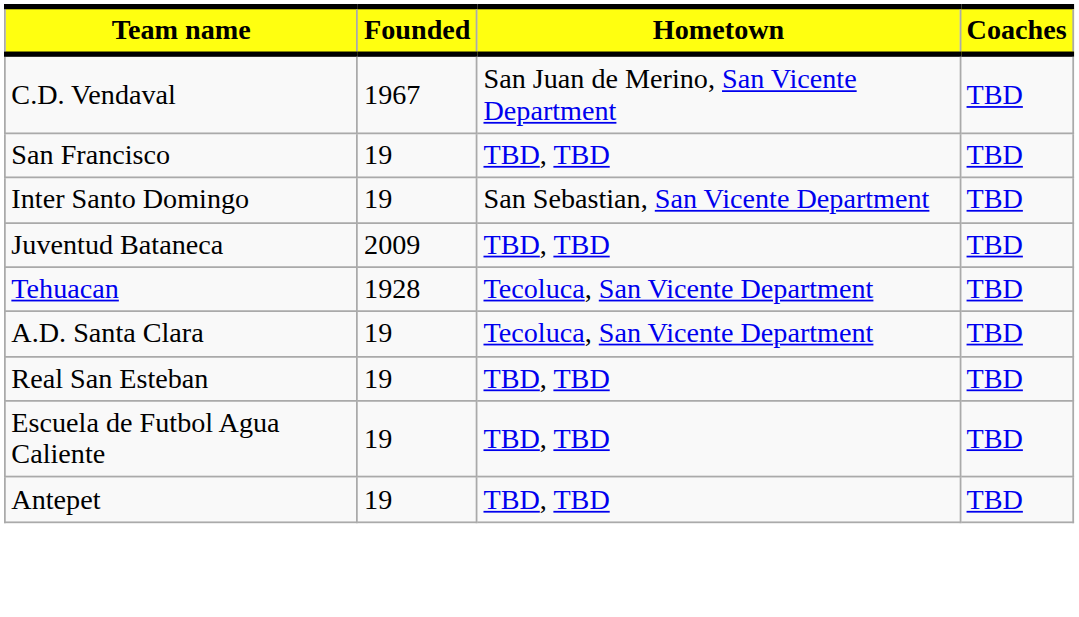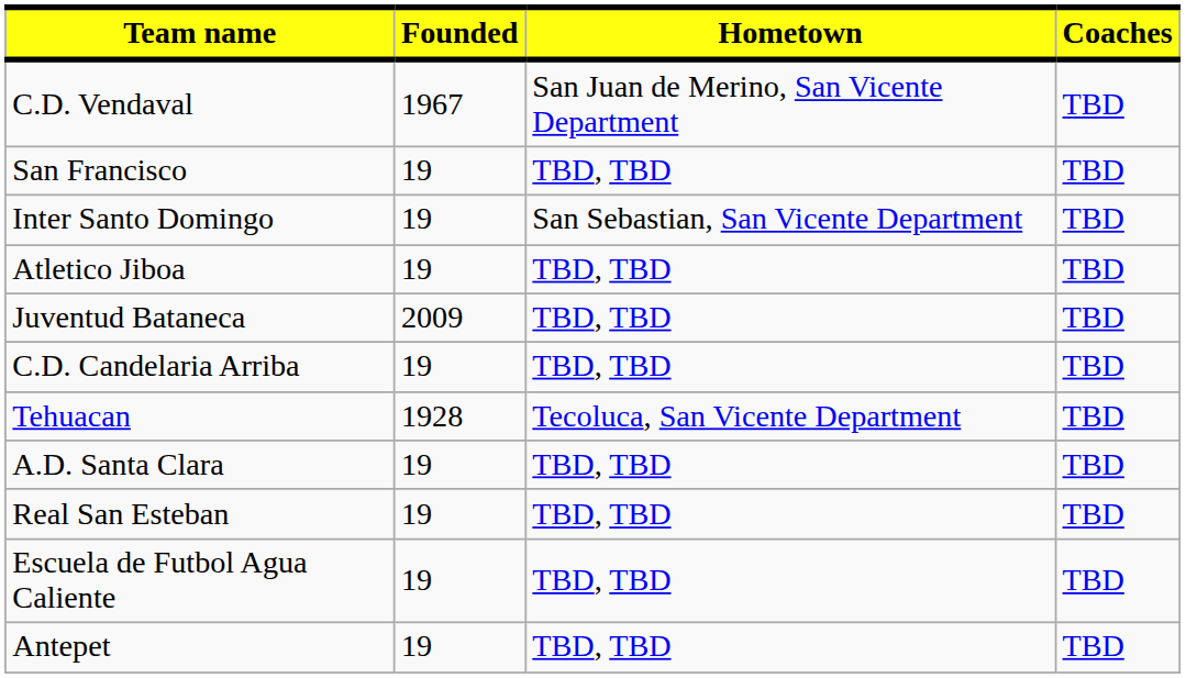 <table class="wikitable">
 <tr>
 <th style="background:#FFFF10; color:black; border-top:black 3px solid; border-bottom:black 3px solid;">Team name</th>
 <th style="background:#FFFF10; color:black; border-top:black 3px solid; border-bottom:black 3px solid;">Founded</th>
 <th style="background:#FFFF10; color:black; border-top:black 3px solid; border-bottom:black 3px solid;">Hometown</th>
 <th style="background:#FFFF10; color:black; border-top:black 3px solid; border-bottom:black 3px solid;">Coaches</th>
 </tr>
 <tr>
 <td>C.D. Vendaval</td>
 <td>1967</td>
 <td> San Juan de Merino, <a href='#'>San Vicente Department</a></td>
 <td> <a href='#'>TBD</a></td>
 </tr>
 <tr>
 <td>San Francisco</td>
 <td>19</td>
 <td> <a href='#'>TBD</a>, <a href='#'>TBD</a></td>
 <td> <a href='#'>TBD</a></td>
 </tr>
 <tr>
 <td>Inter Santo Domingo</td>
 <td>19</td>
 <td> San Sebastian, <a href='#'>San Vicente Department</a></td>
 <td> <a href='#'>TBD</a></td>
 </tr>
 <tr>
+<td>Atletico Jiboa</td>
+<td>19</td>
+<td> <a href='#'>TBD</a>, <a href='#'>TBD</a></td>
+<td> <a href='#'>TBD</a></td>
+</tr>
+<tr>
 <td>Juventud Bataneca</td>
 <td>2009</td>
+<td> <a href='#'>TBD</a>, <a href='#'>TBD</a></td>
+<td> <a href='#'>TBD</a></td>
+</tr>
+<tr>
+<td>C.D. Candelaria Arriba</td>
+<td>19</td>
 <td> <a href='#'>TBD</a>, <a href='#'>TBD</a></td>
 <td> <a href='#'>TBD</a></td>
 </tr>
 <tr>
 <td><a href='#'>Tehuacan</a></td>
 <td>1928</td>
 <td> <a href='#'>Tecoluca</a>, <a href='#'>San Vicente Department</a></td>
 <td> <a href='#'>TBD</a></td>
 </tr>
 <tr>
 <td>A.D. Santa Clara</td>
 <td>19</td>
-<td> <a href='#'>Tecoluca</a>, <a href='#'>San Vicente Department</a></td>
+<td> <a href='#'>TBD</a>, <a href='#'>TBD</a></td>
 <td> <a href='#'>TBD</a></td>
 </tr>
 <tr>
 <td>Real San Esteban</td>
 <td>19</td>
 <td> <a href='#'>TBD</a>, <a href='#'>TBD</a></td>
 <td> <a href='#'>TBD</a></td>
 </tr>
 <tr>
 <td>Escuela de Futbol Agua Caliente</td>
 <td>19</td>
 <td> <a href='#'>TBD</a>, <a href='#'>TBD</a></td>
 <td> <a href='#'>TBD</a></td>
 </tr>
 <tr>
 <td>Antepet</td>
 <td>19</td>
 <td> <a href='#'>TBD</a>, <a href='#'>TBD</a></td>
 <td> <a href='#'>TBD</a></td>
 </tr>
 </table>
